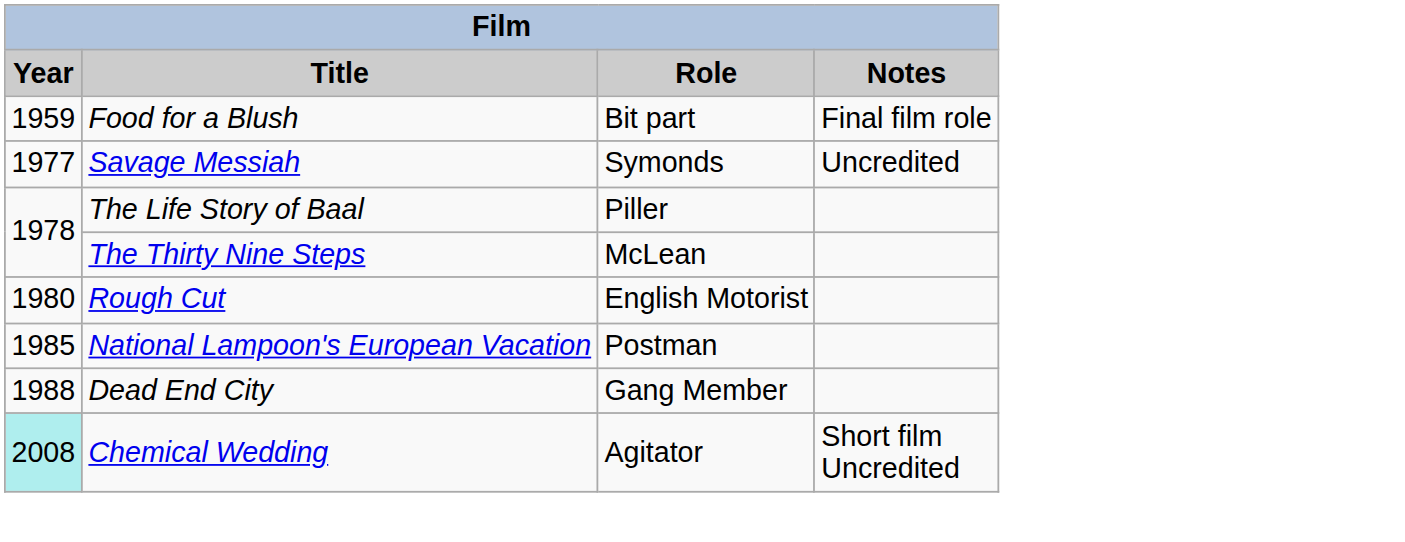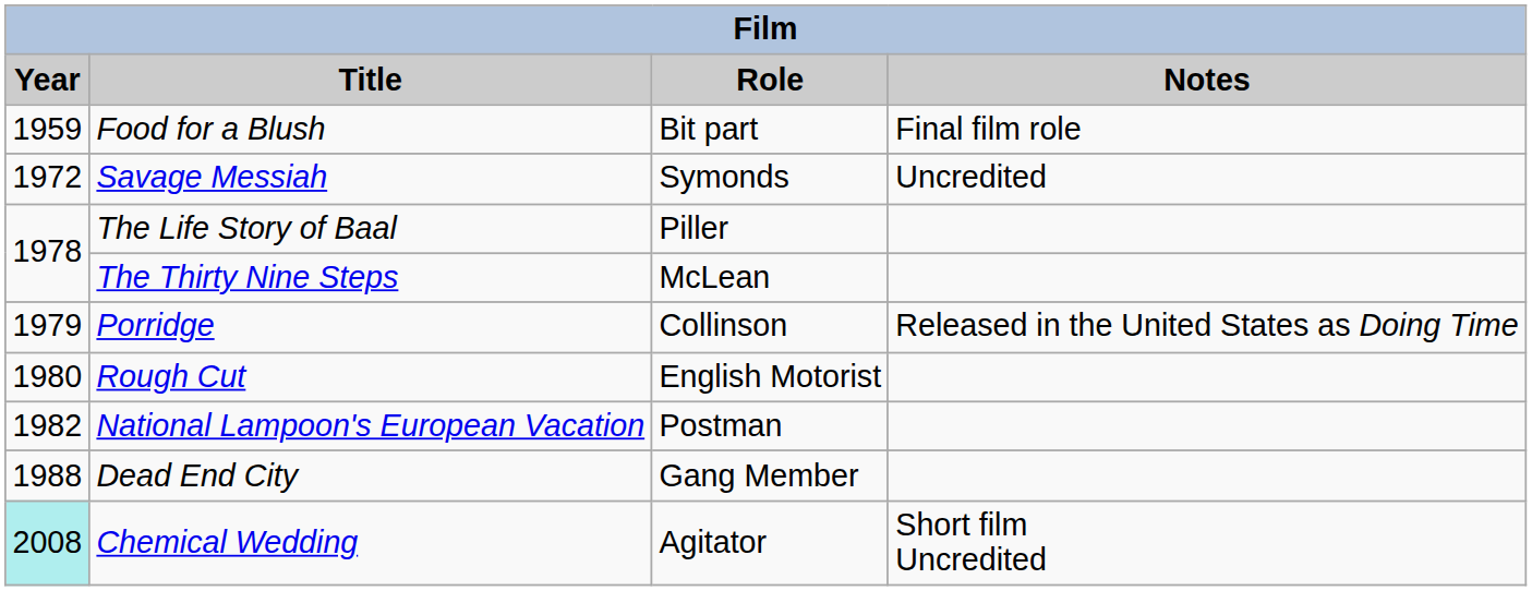 <table class="wikitable">
 <tr>
 <th colspan=4 style="background:#B0C4DE;">Film</th>
 </tr>
 <tr>
 <th style="background: #CCCCCC;">Year</th>
 <th style="background: #CCCCCC;">Title</th>
 <th style="background: #CCCCCC;">Role</th>
 <th style="background: #CCCCCC;">Notes</th>
 </tr>
 <tr>
 <td>1959</td>
 <td><em>Food for a Blush</em></td>
 <td>Bit part</td>
 <td>Final film role</td>
 </tr>
 <tr>
-<td>1977</td>
+<td>1972</td>
 <td><em><a href='#'>Savage Messiah</a></em></td>
 <td>Symonds</td>
 <td>Uncredited</td>
 </tr>
 <tr>
 <td rowspan=2>1978</td>
 <td><em>The Life Story of Baal</em></td>
 <td>Piller</td>
 <td></td>
 </tr>
 <tr>
 <td><em><a href='#'>The Thirty Nine Steps</a></em></td>
 <td>McLean</td>
 <td></td>
 </tr>
 <tr>
+<td>1979</td>
+<td><em><a href='#'>Porridge</a></em></td>
+<td>Collinson</td>
+<td>Released in the United States as <em>Doing Time</em></td>
+</tr>
+<tr>
 <td>1980</td>
 <td><em><a href='#'>Rough Cut</a></em></td>
 <td>English Motorist</td>
 <td></td>
 </tr>
 <tr>
-<td>1985</td>
+<td>1982</td>
 <td><em><a href='#'>National Lampoon's European Vacation</a></em></td>
 <td>Postman</td>
 <td></td>
 </tr>
 <tr>
 <td>1988</td>
 <td><em>Dead End City</em></td>
 <td>Gang Member</td>
 <td></td>
 </tr>
 <tr>
 <td style="background: paleturquoise;">2008</td>
 <td><em><a href='#'>Chemical Wedding</a></em></td>
 <td>Agitator</td>
 <td>Short film<br> Uncredited</td>
 </tr>
 </table>
